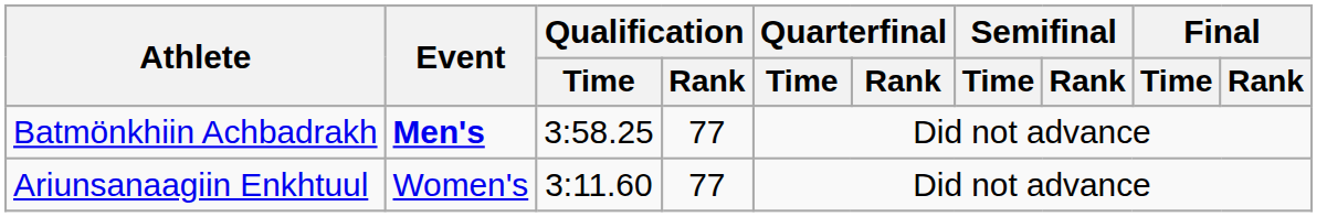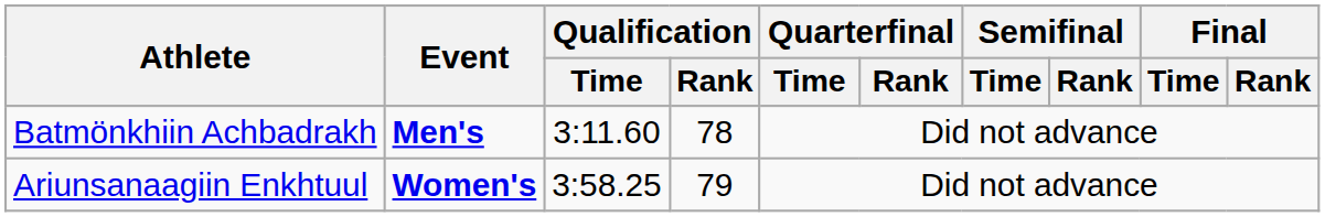 <table class=wikitable style=font-size:90%;text-align:center>
 <tr>
 <th rowspan=2>Athlete</th>
 <th rowspan=2>Event</th>
 <th colspan=2>Qualification</th>
 <th colspan=2>Quarterfinal</th>
 <th colspan=2>Semifinal</th>
 <th colspan=2>Final</th>
 </tr>
 <tr style=font-size:95%>
 <th>Time</th>
 <th>Rank</th>
 <th>Time</th>
 <th>Rank</th>
 <th>Time</th>
 <th>Rank</th>
 <th>Time</th>
 <th>Rank</th>
 </tr>
 <tr>
 <td align=left><a href='#'>Batmönkhiin Achbadrakh</a></td>
 <td align=left><strong><a href='#'>Men's</a></strong></td>
-<td>3:58.25</td>
-<td>77</td>
+<td>3:11.60</td>
+<td>78</td>
 <td colspan=6>Did not advance</td>
 </tr>
 <tr>
 <td align=left><a href='#'>Ariunsanaagiin Enkhtuul</a></td>
-<td align=left><a href='#'>Women's</a></td>
-<td>3:11.60</td>
-<td>77</td>
+<td align=left><strong><a href='#'>Women's</a></strong></td>
+<td>3:58.25</td>
+<td>79</td>
 <td colspan=6>Did not advance</td>
 </tr>
 </table>
